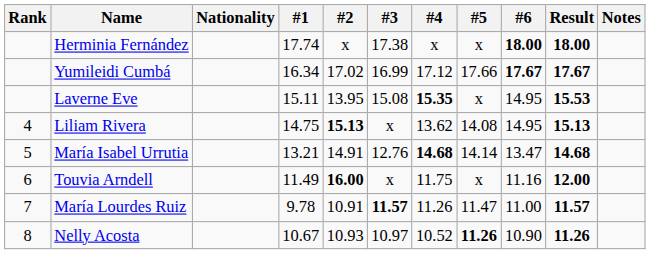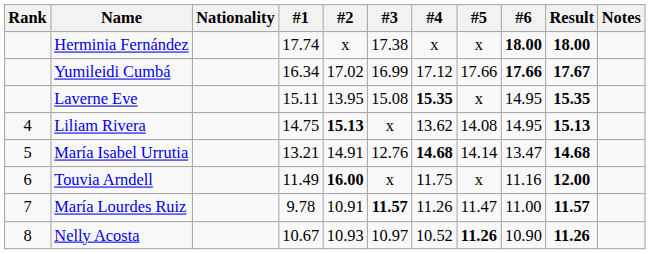 <table class="wikitable sortable" style="text-align:center;font-size:95%">
 <tr>
 <th>Rank</th>
 <th>Name</th>
 <th>Nationality</th>
 <th>#1</th>
 <th>#2</th>
 <th>#3</th>
 <th>#4</th>
 <th>#5</th>
 <th>#6</th>
 <th>Result</th>
 <th>Notes</th>
 </tr>
 <tr>
 <td></td>
 <td align=left><a href='#'>Herminia Fernández</a></td>
 <td align=left></td>
 <td>17.74</td>
 <td>x</td>
 <td>17.38</td>
 <td>x</td>
 <td>x</td>
 <td><strong>18.00</strong></td>
 <td><strong>18.00</strong></td>
 <td></td>
 </tr>
 <tr>
 <td></td>
 <td align=left><a href='#'>Yumileidi Cumbá</a></td>
 <td align=left></td>
 <td>16.34</td>
 <td>17.02</td>
 <td>16.99</td>
 <td>17.12</td>
 <td>17.66</td>
-<td><strong>17.67</strong></td>
+<td><strong>17.66</strong></td>
 <td><strong>17.67</strong></td>
 <td></td>
 </tr>
 <tr>
 <td></td>
 <td align=left><a href='#'>Laverne Eve</a></td>
 <td align=left></td>
 <td>15.11</td>
 <td>13.95</td>
 <td>15.08</td>
 <td><strong>15.35</strong></td>
 <td>x</td>
 <td>14.95</td>
-<td><strong>15.53</strong></td>
+<td><strong>15.35</strong></td>
 <td></td>
 </tr>
 <tr>
 <td>4</td>
 <td align=left><a href='#'>Liliam Rivera</a></td>
 <td align=left></td>
 <td>14.75</td>
 <td><strong>15.13</strong></td>
 <td>x</td>
 <td>13.62</td>
 <td>14.08</td>
 <td>14.95</td>
 <td><strong>15.13</strong></td>
 <td></td>
 </tr>
 <tr>
 <td>5</td>
 <td align=left><a href='#'>María Isabel Urrutia</a></td>
 <td align=left></td>
 <td>13.21</td>
 <td>14.91</td>
 <td>12.76</td>
 <td><strong>14.68</strong></td>
 <td>14.14</td>
 <td>13.47</td>
 <td><strong>14.68</strong></td>
 <td></td>
 </tr>
 <tr>
 <td>6</td>
 <td align=left><a href='#'>Touvia Arndell</a></td>
 <td align=left></td>
 <td>11.49</td>
 <td><strong>16.00</strong></td>
 <td>x</td>
 <td>11.75</td>
 <td>x</td>
 <td>11.16</td>
 <td><strong>12.00</strong></td>
 <td></td>
 </tr>
 <tr>
 <td>7</td>
 <td align=left><a href='#'>María Lourdes Ruiz</a></td>
 <td align=left></td>
 <td>9.78</td>
 <td>10.91</td>
 <td><strong>11.57</strong></td>
 <td>11.26</td>
 <td>11.47</td>
 <td>11.00</td>
 <td><strong>11.57</strong></td>
 <td></td>
 </tr>
 <tr>
 <td>8</td>
 <td align=left><a href='#'>Nelly Acosta</a></td>
 <td align=left></td>
 <td>10.67</td>
 <td>10.93</td>
 <td>10.97</td>
 <td>10.52</td>
 <td><strong>11.26</strong></td>
 <td>10.90</td>
 <td><strong>11.26</strong></td>
 <td></td>
 </tr>
 </table>
